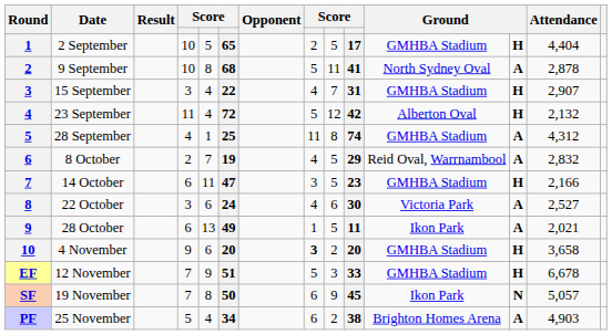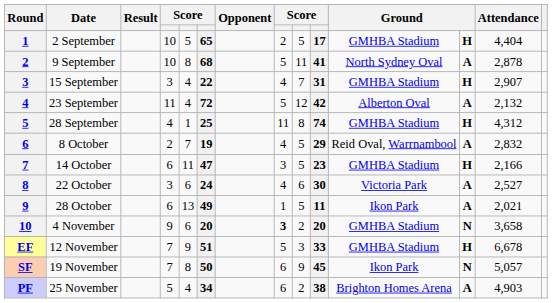 <table class="wikitable plainrowheaders" style="font-size:95%; text-align:center;">
 <tr>
 <th scope="col" rowspan="2">Round</th>
 <th scope="col" rowspan="2">Date</th>
 <th scope="col" rowspan="2">Result</th>
 <th scope="col" colspan="3">Score</th>
 <th scope="col" rowspan="2">Opponent</th>
 <th scope="col" colspan="3">Score</th>
 <th scope="col" rowspan="2" colspan="2">Ground</th>
 <th scope="col" rowspan="2">Attendance</th>
 <th scope="col" rowspan="2"></th>
 </tr>
 <tr>
 <th scope="col"></th>
 <th scope="col"></th>
 <th scope="col"></th>
 <th scope="col"></th>
 <th scope="col"></th>
 <th scope="col"></th>
 </tr>
 <tr>
 <th scope="row" style="text-align:center;"><a href='#'>1</a></th>
 <td>2 September</td>
 <td></td>
 <td>10</td>
 <td>5</td>
 <th>65</th>
 <td></td>
 <td>2</td>
 <td>5</td>
 <th>17</th>
 <td><a href='#'>GMHBA Stadium</a></td>
 <td><strong>H</strong></td>
 <td>4,404</td>
 <td></td>
 </tr>
 <tr>
 <th scope="row" style="text-align:center;"><a href='#'>2</a></th>
 <td>9 September</td>
 <td></td>
 <td>10</td>
 <td>8</td>
 <th>68</th>
 <td></td>
 <td>5</td>
 <td>11</td>
 <th>41</th>
 <td><a href='#'>North Sydney Oval</a></td>
 <td><strong>A</strong></td>
 <td>2,878</td>
 <td></td>
 </tr>
 <tr>
 <th scope="row" style="text-align:center;"><a href='#'>3</a></th>
 <td>15 September</td>
 <td></td>
 <td>3</td>
 <td>4</td>
 <th>22</th>
 <td></td>
 <td>4</td>
 <td>7</td>
 <th>31</th>
 <td><a href='#'>GMHBA Stadium</a></td>
 <td><strong>H</strong></td>
 <td>2,907</td>
 <td></td>
 </tr>
 <tr>
 <th scope="row" style="text-align:center;"><a href='#'>4</a></th>
 <td>23 September</td>
 <td></td>
 <td>11</td>
 <td>4</td>
 <th>72</th>
 <td></td>
 <td>5</td>
 <td>12</td>
 <th>42</th>
 <td><a href='#'>Alberton Oval</a></td>
-<td><strong>H</strong></td>
+<td><strong>A</strong></td>
 <td>2,132</td>
 <td></td>
 </tr>
 <tr>
 <th scope="row" style="text-align:center;"><a href='#'>5</a></th>
 <td>28 September</td>
 <td></td>
 <td>4</td>
 <td>1</td>
 <th>25</th>
 <td></td>
 <td>11</td>
 <td>8</td>
 <th>74</th>
 <td><a href='#'>GMHBA Stadium</a></td>
-<td><strong>A</strong></td>
+<td><strong>H</strong></td>
 <td>4,312</td>
 <td></td>
 </tr>
 <tr>
 <th scope="row" style="text-align:center;"><a href='#'>6</a></th>
 <td>8 October</td>
 <td></td>
 <td>2</td>
 <td>7</td>
 <th>19</th>
 <td></td>
 <td>4</td>
 <td>5</td>
 <th>29</th>
 <td>Reid Oval, <a href='#'>Warrnambool</a></td>
 <td><strong>A</strong></td>
 <td>2,832</td>
 <td></td>
 </tr>
 <tr>
 <th scope="row" style="text-align:center;"><a href='#'>7</a></th>
 <td>14 October</td>
 <td></td>
 <td>6</td>
 <td>11</td>
 <th>47</th>
 <td></td>
 <td>3</td>
 <td>5</td>
 <th>23</th>
 <td><a href='#'>GMHBA Stadium</a></td>
 <td><strong>H</strong></td>
 <td>2,166</td>
 <td></td>
 </tr>
 <tr>
 <th scope="row" style="text-align:center;"><a href='#'>8</a></th>
 <td>22 October</td>
 <td></td>
 <td>3</td>
 <td>6</td>
 <th>24</th>
 <td></td>
 <td>4</td>
 <td>6</td>
 <th>30</th>
 <td><a href='#'>Victoria Park</a></td>
 <td><strong>A</strong></td>
 <td>2,527</td>
 <td></td>
 </tr>
 <tr>
 <th scope="row" style="text-align:center;"><a href='#'>9</a></th>
 <td>28 October</td>
 <td></td>
 <td>6</td>
 <td>13</td>
 <th>49</th>
 <td></td>
 <td>1</td>
 <td>5</td>
 <th>11</th>
 <td><a href='#'>Ikon Park</a></td>
 <td><strong>A</strong></td>
 <td>2,021</td>
 <td></td>
 </tr>
 <tr>
 <th scope="row" style="text-align:center;"><a href='#'>10</a></th>
 <td>4 November</td>
 <td></td>
 <td>9</td>
 <td>6</td>
 <th>20</th>
 <td></td>
 <td><strong>3</strong></td>
 <td>2</td>
 <th>20</th>
 <td><a href='#'>GMHBA Stadium</a></td>
-<td><strong>H</strong></td>
+<td><strong>N</strong></td>
 <td>3,658</td>
 <td></td>
 </tr>
 <tr>
 <th scope="row" style="background:#ff9; text-align:center;"><a href='#'>EF</a></th>
 <td>12 November</td>
 <td></td>
 <td>7</td>
 <td>9</td>
 <th>51</th>
 <td></td>
 <td>5</td>
 <td>3</td>
 <th>33</th>
 <td><a href='#'>GMHBA Stadium</a></td>
 <td><strong>H</strong></td>
 <td>6,678</td>
 <td></td>
 </tr>
 <tr>
 <th scope="row" style="background:#FBCEB1; text-align:center;"><a href='#'>SF</a></th>
 <td>19 November</td>
 <td></td>
 <td>7</td>
 <td>8</td>
 <th>50</th>
 <td></td>
 <td>6</td>
 <td>9</td>
 <th>45</th>
 <td><a href='#'>Ikon Park</a></td>
 <td><strong>N</strong></td>
 <td>5,057</td>
 <td></td>
 </tr>
 <tr>
 <th scope="row" style="background:#CCCCFF; text-align:center;"><a href='#'>PF</a></th>
 <td>25 November</td>
 <td></td>
 <td>5</td>
 <td>4</td>
 <th>34</th>
 <td></td>
 <td>6</td>
 <td>2</td>
 <th>38</th>
 <td><a href='#'>Brighton Homes Arena</a></td>
 <td><strong>A</strong></td>
 <td>4,903</td>
 <td></td>
 </tr>
 </table>
